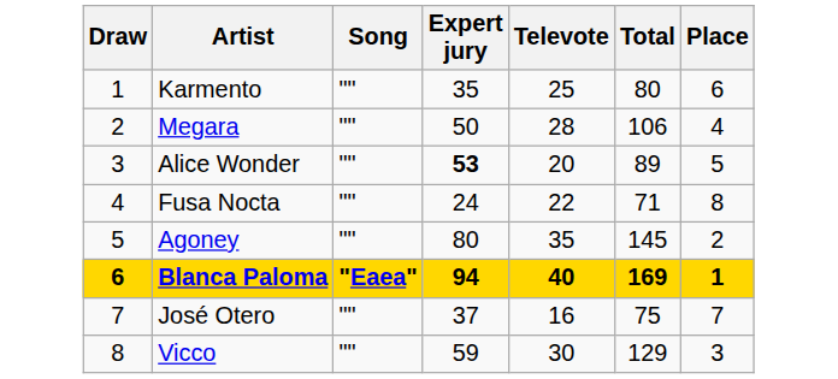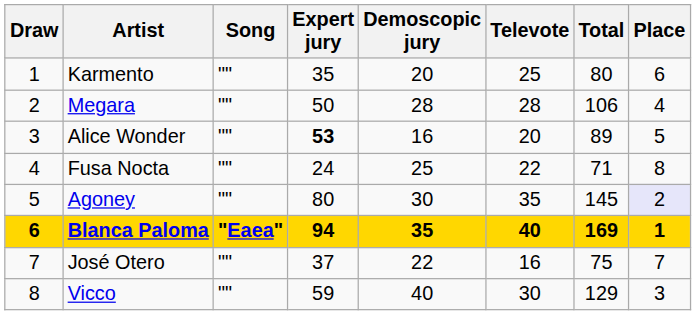 <table class="sortable wikitable" style="margin: 1em auto 1em auto; text-align:center;">
 <tr>
 <th>Draw</th>
 <th>Artist</th>
 <th>Song</th>
 <th>Expert<br>jury</th>
+<th>Demoscopic<br>jury</th>
 <th>Televote</th>
 <th>Total</th>
 <th>Place</th>
 </tr>
 <tr>
 <td>1</td>
 <td align="left">Karmento</td>
 <td align="left">""</td>
 <td>35</td>
+<td>20</td>
 <td>25</td>
 <td>80</td>
 <td>6</td>
 </tr>
 <tr>
 <td>2</td>
 <td align="left"><a href='#'>Megara</a></td>
 <td align="left">""</td>
 <td>50</td>
 <td>28</td>
+<td>28</td>
 <td>106</td>
 <td>4</td>
 </tr>
 <tr>
 <td>3</td>
 <td align="left">Alice Wonder</td>
 <td align="left">""</td>
 <td><strong>53</strong></td>
+<td>16</td>
 <td>20</td>
 <td>89</td>
 <td>5</td>
 </tr>
 <tr>
 <td>4</td>
 <td align="left">Fusa Nocta</td>
 <td align="left">""</td>
 <td>24</td>
+<td>25</td>
 <td>22</td>
 <td>71</td>
 <td>8</td>
 </tr>
 <tr>
 <td>5</td>
 <td align="left"><a href='#'>Agoney</a></td>
 <td align="left">""</td>
 <td>80</td>
+<td>30</td>
 <td>35</td>
 <td>145</td>
-<td>2</td>
+<td style="background: lavender;">2</td>
 </tr>
 <tr style="font-weight:bold; background:gold;">
 <td scope="row" style="text-align:center; font-weight:bold; background:gold;">6</td>
 <td align="left"><a href='#'>Blanca Paloma</a></td>
 <td align="left">"<a href='#'>Eaea</a>"</td>
 <td>94</td>
+<td>35</td>
 <td>40</td>
 <td>169</td>
 <td>1</td>
 </tr>
 <tr>
 <td>7</td>
 <td align="left">José Otero</td>
 <td align="left">""</td>
 <td>37</td>
+<td>22</td>
 <td>16</td>
 <td>75</td>
 <td>7</td>
 </tr>
 <tr>
 <td>8</td>
 <td align="left"><a href='#'>Vicco</a></td>
 <td align="left">""</td>
 <td>59</td>
+<td>40</td>
 <td>30</td>
 <td>129</td>
 <td>3</td>
 </tr>
 </table>
